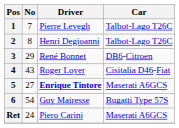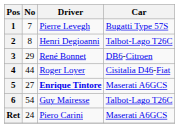 <table class="wikitable sortable" style="font-size: 85%;">
 <tr>
 <th>Pos</th>
 <th>No</th>
 <th>Driver</th>
 <th>Car</th>
 </tr>
 <tr>
 <th>1</th>
 <td align="center">7</td>
 <td> <a href='#'>Pierre Levegh</a></td>
-<td><a href='#'>Talbot-Lago T26C</a></td>
+<td><a href='#'>Bugatti Type 57S</a></td>
 </tr>
 <tr>
 <th>2</th>
 <td align="center">8</td>
 <td> <a href='#'>Henri Degioanni</a></td>
 <td><a href='#'>Talbot-Lago T26C</a></td>
 </tr>
 <tr>
 <th>3</th>
 <td align="center">29</td>
 <td> <a href='#'>René Bonnet</a></td>
 <td><a href='#'>DB6</a>-<a href='#'>Citroen</a></td>
 </tr>
 <tr>
 <th>4</th>
-<td align="center">43</td>
+<td align="center">44</td>
 <td> <a href='#'>Roger Loyer</a></td>
 <td><a href='#'>Cisitalia D46</a>-<a href='#'>Fiat</a></td>
 </tr>
 <tr>
 <th>5</th>
 <td align="center">27</td>
 <td><strong> <a href='#'>Enrique Tintore</a></strong></td>
 <td><a href='#'>Maserati A6GCS</a></td>
 </tr>
 <tr>
 <th>6</th>
 <td align="center">54</td>
 <td> <a href='#'>Guy Mairesse</a></td>
-<td><a href='#'>Bugatti Type 57S</a></td>
+<td><a href='#'>Talbot-Lago T26C</a></td>
 </tr>
 <tr>
 <th>Ret</th>
 <td align="center">24</td>
 <td> <a href='#'>Piero Carini</a></td>
 <td><a href='#'>Maserati A6GCS</a></td>
 </tr>
 <tr>
 </tr>
 </table>
